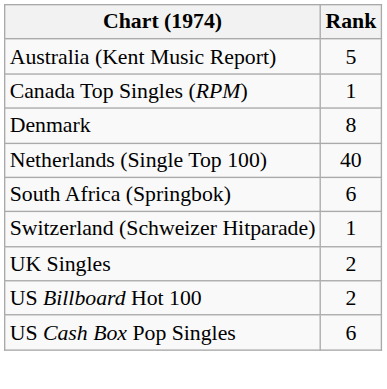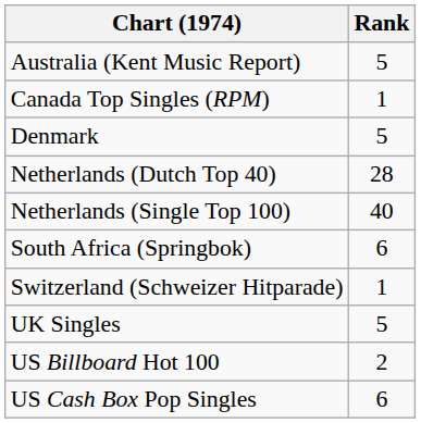 <table class="wikitable sortable">
 <tr>
 <th align="left">Chart (1974)</th>
 <th style="text-align:center;">Rank</th>
 </tr>
 <tr>
 <td>Australia (Kent Music Report)</td>
 <td style="text-align:center;">5</td>
 </tr>
 <tr>
 <td>Canada Top Singles (<em>RPM</em>)</td>
 <td style="text-align:center;">1</td>
 </tr>
 <tr>
 <td>Denmark</td>
-<td style="text-align:center;">8</td>
+<td style="text-align:center;">5</td>
+</tr>
+<tr>
+<td>Netherlands (Dutch Top 40)</td>
+<td style="text-align:center;">28</td>
 </tr>
 <tr>
 <td>Netherlands (Single Top 100)</td>
 <td style="text-align:center;">40</td>
 </tr>
 <tr>
 <td>South Africa (Springbok)</td>
 <td style="text-align:center;">6</td>
 </tr>
 <tr>
 <td>Switzerland (Schweizer Hitparade)</td>
 <td style="text-align:center;">1</td>
 </tr>
 <tr>
 <td>UK Singles</td>
-<td style="text-align:center;">2</td>
+<td style="text-align:center;">5</td>
 </tr>
 <tr>
 <td>US <em>Billboard</em> Hot 100</td>
 <td style="text-align:center;">2</td>
 </tr>
 <tr>
 <td>US <em>Cash Box</em> Pop Singles</td>
 <td style="text-align:center;">6</td>
 </tr>
 </table>
